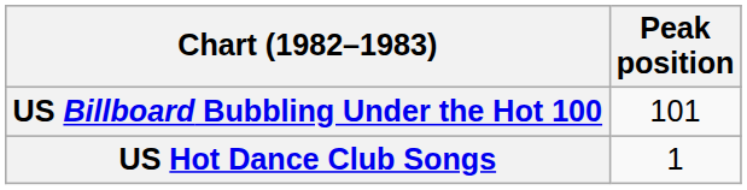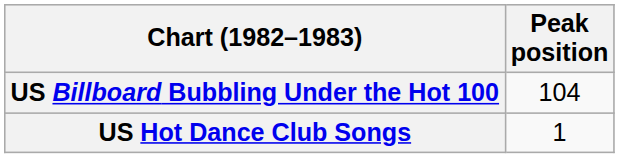 <table class="wikitable plainrowheaders">
 <tr>
 <th scope="col">Chart (1982–1983)</th>
 <th scope="col">Peak<br>position</th>
 </tr>
 <tr>
 <th scope="row">US <a href='#'><em>Billboard</em> Bubbling Under the Hot 100</a></th>
-<td align="center">101</td>
+<td align="center">104</td>
 </tr>
 <tr>
 <th scope="row">US <a href='#'>Hot Dance Club Songs</a></th>
 <td align="center">1</td>
 </tr>
 </table>
